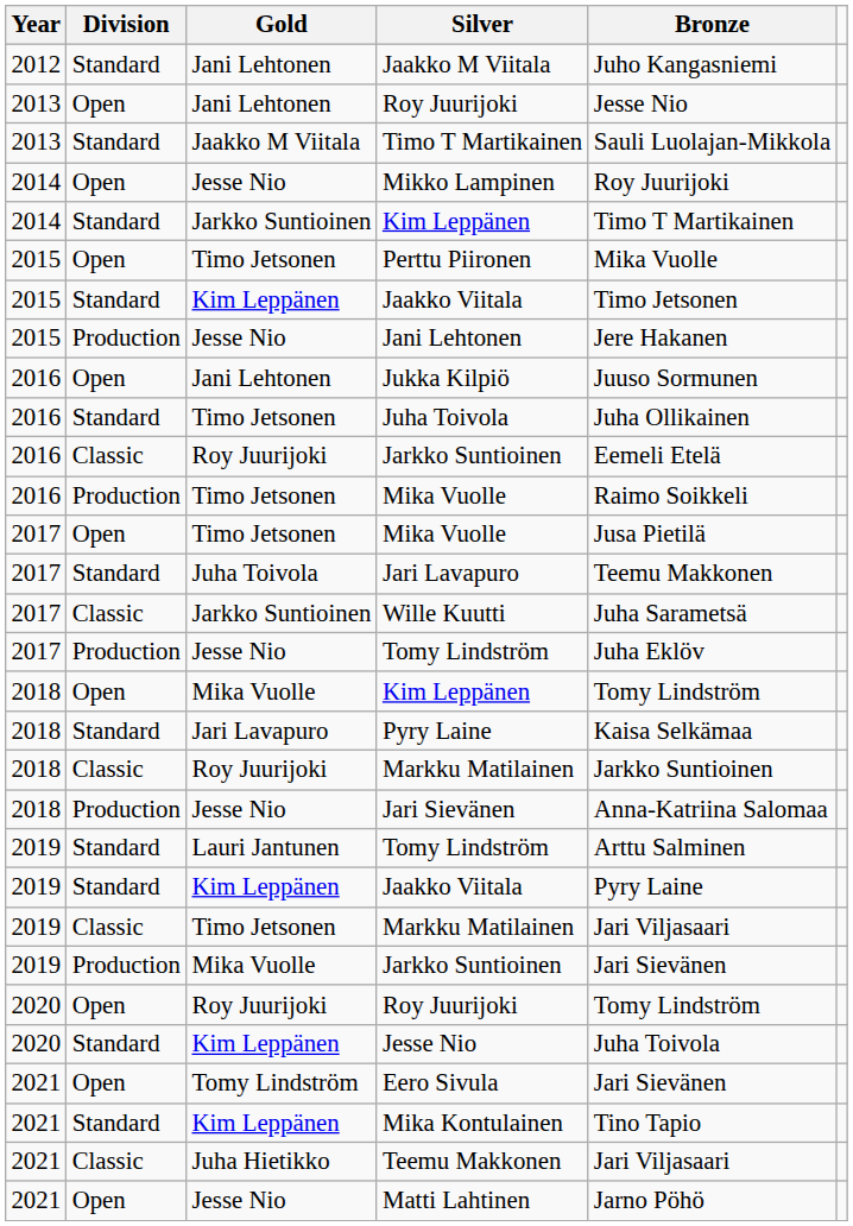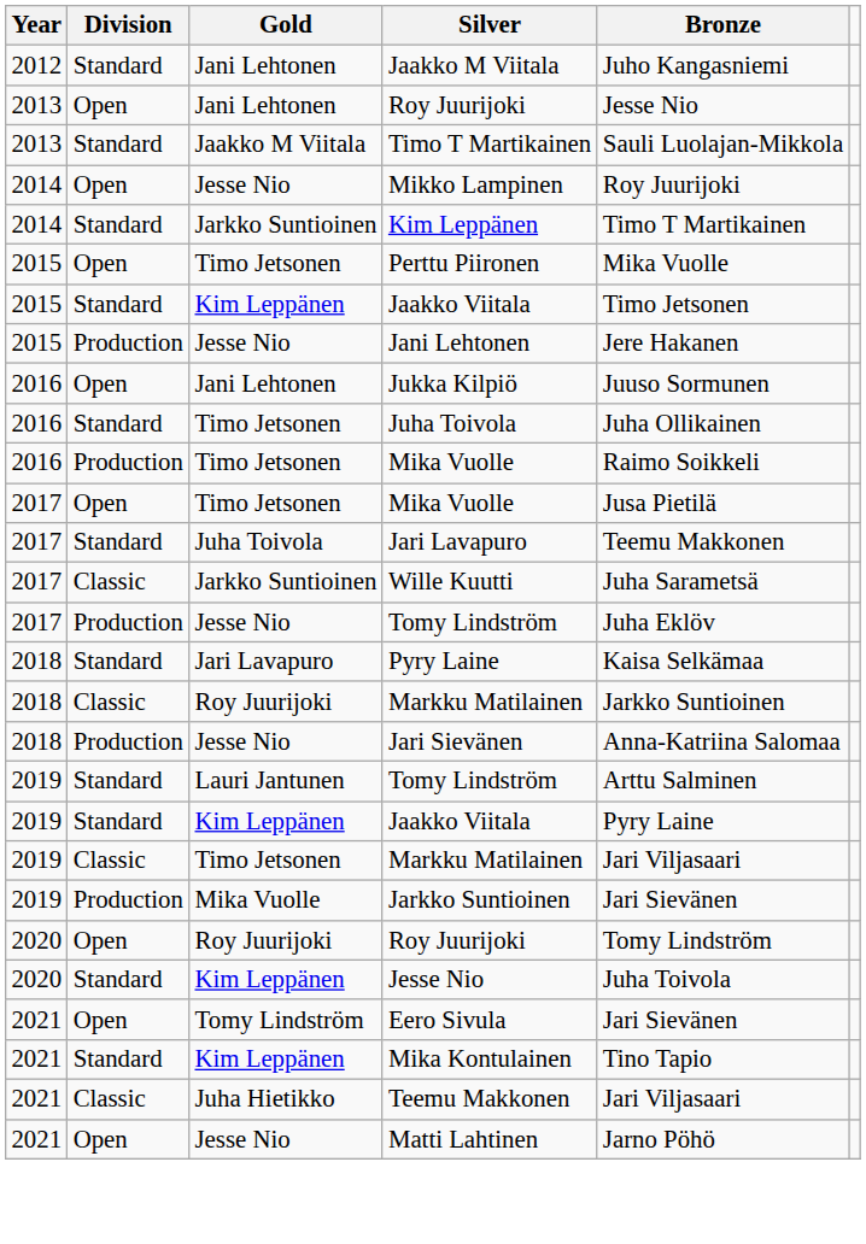 <table class="wikitable sortable" style="text-align: left;">
 <tr>
 <th>Year</th>
 <th>Division</th>
 <th> Gold</th>
 <th> Silver</th>
 <th> Bronze</th>
 </tr>
 <tr>
 <td>2012</td>
 <td>Standard</td>
 <td>Jani Lehtonen</td>
 <td>Jaakko M Viitala</td>
 <td>Juho Kangasniemi</td>
 <td></td>
 </tr>
 <tr>
 <td>2013</td>
 <td>Open</td>
 <td>Jani Lehtonen</td>
 <td>Roy Juurijoki</td>
 <td>Jesse Nio</td>
 <td></td>
 </tr>
 <tr>
 <td>2013</td>
 <td>Standard</td>
 <td>Jaakko M Viitala</td>
 <td>Timo T Martikainen</td>
 <td>Sauli Luolajan-Mikkola</td>
 <td></td>
 </tr>
 <tr>
 <td>2014</td>
 <td>Open</td>
 <td>Jesse Nio</td>
 <td>Mikko Lampinen</td>
 <td>Roy Juurijoki</td>
 <td></td>
 </tr>
 <tr>
 <td>2014</td>
 <td>Standard</td>
 <td>Jarkko Suntioinen</td>
 <td><a href='#'>Kim Leppänen</a></td>
 <td>Timo T Martikainen</td>
 <td></td>
 </tr>
 <tr>
 <td>2015</td>
 <td>Open</td>
 <td>Timo Jetsonen</td>
 <td>Perttu Piironen</td>
 <td>Mika Vuolle</td>
 <td></td>
 </tr>
 <tr>
 <td>2015</td>
 <td>Standard</td>
 <td><a href='#'>Kim Leppänen</a></td>
 <td>Jaakko Viitala</td>
 <td>Timo Jetsonen</td>
 <td></td>
 </tr>
 <tr>
 <td>2015</td>
 <td>Production</td>
 <td>Jesse Nio</td>
 <td>Jani Lehtonen</td>
 <td>Jere Hakanen</td>
 <td></td>
 </tr>
 <tr>
 <td>2016</td>
 <td>Open</td>
 <td>Jani Lehtonen</td>
 <td>Jukka Kilpiö</td>
 <td>Juuso Sormunen</td>
 <td></td>
 </tr>
 <tr>
 <td>2016</td>
 <td>Standard</td>
 <td>Timo Jetsonen</td>
 <td>Juha Toivola</td>
 <td>Juha Ollikainen</td>
 <td></td>
 </tr>
 <tr>
 <td>2016</td>
-<td>Classic</td>
-<td>Roy Juurijoki</td>
-<td>Jarkko Suntioinen</td>
-<td>Eemeli Etelä</td>
-<td></td>
-</tr>
-<tr>
-<td>2016</td>
 <td>Production</td>
 <td>Timo Jetsonen</td>
 <td>Mika Vuolle</td>
 <td>Raimo Soikkeli</td>
 <td></td>
 </tr>
 <tr>
 <td>2017</td>
 <td>Open</td>
 <td>Timo Jetsonen</td>
 <td>Mika Vuolle</td>
 <td>Jusa Pietilä</td>
 <td></td>
 </tr>
 <tr>
 <td>2017</td>
 <td>Standard</td>
 <td> Juha Toivola</td>
 <td> Jari Lavapuro</td>
 <td>Teemu Makkonen</td>
 <td></td>
 </tr>
 <tr>
 <td>2017</td>
 <td>Classic</td>
 <td>Jarkko Suntioinen</td>
 <td> Wille Kuutti</td>
 <td> Juha Sarametsä</td>
 <td></td>
 </tr>
 <tr>
 <td>2017</td>
 <td>Production</td>
 <td>Jesse Nio</td>
 <td>Tomy Lindström</td>
 <td>Juha Eklöv</td>
-<td></td>
-</tr>
-<tr>
-<td>2018</td>
-<td>Open</td>
-<td>Mika Vuolle</td>
-<td><a href='#'>Kim Leppänen</a></td>
-<td>Tomy Lindström</td>
 <td></td>
 </tr>
 <tr>
 <td>2018</td>
 <td>Standard</td>
 <td>Jari Lavapuro</td>
 <td>Pyry Laine</td>
 <td>Kaisa Selkämaa</td>
 <td></td>
 </tr>
 <tr>
 <td>2018</td>
 <td>Classic</td>
 <td>Roy Juurijoki</td>
 <td>Markku Matilainen</td>
 <td>Jarkko Suntioinen</td>
 <td></td>
 </tr>
 <tr>
 <td>2018</td>
 <td>Production</td>
 <td>Jesse Nio</td>
 <td>Jari Sievänen</td>
 <td>Anna-Katriina Salomaa</td>
 <td></td>
 </tr>
 <tr>
 <td>2019</td>
 <td>Standard</td>
 <td>Lauri Jantunen</td>
 <td>Tomy Lindström</td>
 <td>Arttu Salminen</td>
 <td></td>
 </tr>
 <tr>
 <td>2019</td>
 <td>Standard</td>
 <td><a href='#'>Kim Leppänen</a></td>
 <td>Jaakko Viitala</td>
 <td>Pyry Laine</td>
 <td></td>
 </tr>
 <tr>
 <td>2019</td>
 <td>Classic</td>
 <td>Timo Jetsonen</td>
 <td>Markku Matilainen</td>
 <td>Jari Viljasaari</td>
 <td></td>
 </tr>
 <tr>
 <td>2019</td>
 <td>Production</td>
 <td>Mika Vuolle</td>
 <td>Jarkko Suntioinen</td>
 <td>Jari Sievänen</td>
 <td></td>
 </tr>
 <tr>
 <td>2020</td>
 <td>Open</td>
 <td>Roy Juurijoki</td>
 <td>Roy Juurijoki</td>
 <td>Tomy Lindström</td>
 <td></td>
 </tr>
 <tr>
 <td>2020</td>
 <td>Standard</td>
 <td><a href='#'>Kim Leppänen</a></td>
 <td>Jesse Nio</td>
 <td>Juha Toivola</td>
 <td></td>
 </tr>
 <tr>
 <td>2021</td>
 <td>Open</td>
 <td>Tomy Lindström</td>
 <td>Eero Sivula</td>
 <td>Jari Sievänen</td>
 <td></td>
 </tr>
 <tr>
 <td>2021</td>
 <td>Standard</td>
 <td><a href='#'>Kim Leppänen</a></td>
 <td>Mika Kontulainen</td>
 <td>Tino Tapio</td>
 <td></td>
 </tr>
 <tr>
 <td>2021</td>
 <td>Classic</td>
 <td>Juha Hietikko</td>
 <td>Teemu Makkonen</td>
 <td>Jari Viljasaari</td>
 <td></td>
 </tr>
 <tr>
 <td>2021</td>
 <td>Open</td>
 <td>Jesse Nio</td>
 <td>Matti Lahtinen</td>
 <td>Jarno Pöhö</td>
 <td></td>
 </tr>
 <tr>
 </tr>
 </table>
